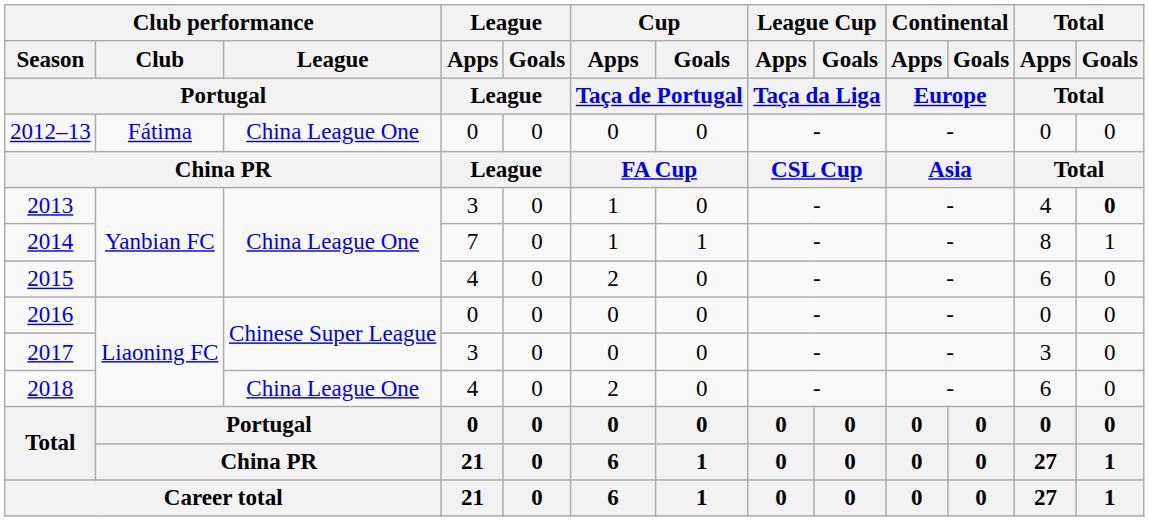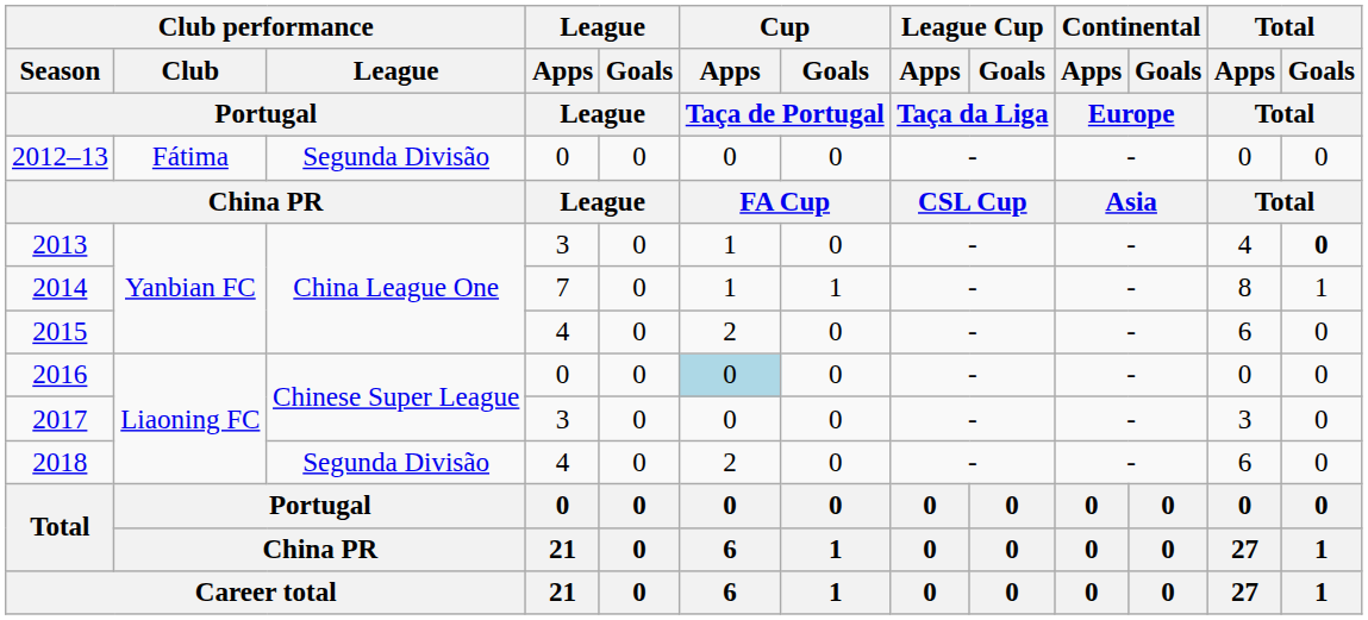 <table class="wikitable" style="text-align:center">
 <tr>
 <th colspan=3>Club performance</th>
 <th colspan=2>League</th>
 <th colspan=2>Cup</th>
 <th colspan=2>League Cup</th>
 <th colspan=2>Continental</th>
 <th colspan=2>Total</th>
 </tr>
 <tr>
 <th>Season</th>
 <th>Club</th>
 <th>League</th>
 <th>Apps</th>
 <th>Goals</th>
 <th>Apps</th>
 <th>Goals</th>
 <th>Apps</th>
 <th>Goals</th>
 <th>Apps</th>
 <th>Goals</th>
 <th>Apps</th>
 <th>Goals</th>
 </tr>
 <tr>
 <th colspan=3>Portugal</th>
 <th colspan=2>League</th>
 <th colspan=2><a href='#'>Taça de Portugal</a></th>
 <th colspan=2><a href='#'>Taça da Liga</a></th>
 <th colspan=2><a href='#'>Europe</a></th>
 <th colspan=2>Total</th>
 </tr>
 <tr>
 <td><a href='#'>2012–13</a></td>
 <td><a href='#'>Fátima</a></td>
-<td rowspan="1"><a href='#'>China League One</a></td>
+<td><a href='#'>Segunda Divisão</a></td>
 <td>0</td>
 <td>0</td>
 <td>0</td>
 <td>0</td>
 <td colspan="2">-</td>
 <td colspan="2">-</td>
 <td>0</td>
 <td>0</td>
 </tr>
 <tr>
 <th colspan=3>China PR</th>
 <th colspan=2>League</th>
 <th colspan=2><a href='#'>FA Cup</a></th>
 <th colspan=2><a href='#'>CSL Cup</a></th>
 <th colspan=2><a href='#'>Asia</a></th>
 <th colspan=2>Total</th>
 </tr>
 <tr>
 <td><a href='#'>2013</a></td>
 <td rowspan="3"><a href='#'>Yanbian FC</a></td>
 <td rowspan="3"><a href='#'>China League One</a></td>
 <td>3</td>
 <td>0</td>
 <td>1</td>
 <td>0</td>
 <td colspan="2">-</td>
 <td colspan="2">-</td>
 <td>4</td>
 <td><strong>0</strong></td>
 </tr>
 <tr>
 <td><a href='#'>2014</a></td>
 <td>7</td>
 <td>0</td>
 <td>1</td>
 <td>1</td>
 <td colspan="2">-</td>
 <td colspan="2">-</td>
 <td>8</td>
 <td>1</td>
 </tr>
 <tr>
 <td><a href='#'>2015</a></td>
 <td>4</td>
 <td>0</td>
 <td>2</td>
 <td>0</td>
 <td colspan="2">-</td>
 <td colspan="2">-</td>
 <td>6</td>
 <td>0</td>
 </tr>
 <tr>
 <td><a href='#'>2016</a></td>
 <td rowspan="3"><a href='#'>Liaoning FC</a></td>
 <td rowspan="2"><a href='#'>Chinese Super League</a></td>
 <td>0</td>
 <td>0</td>
-<td>0</td>
+<td style="background: lightblue;">0</td>
 <td>0</td>
 <td colspan="2">-</td>
 <td colspan="2">-</td>
 <td>0</td>
 <td>0</td>
 </tr>
 <tr>
 <td><a href='#'>2017</a></td>
 <td>3</td>
 <td>0</td>
 <td>0</td>
 <td>0</td>
 <td colspan="2">-</td>
 <td colspan="2">-</td>
 <td>3</td>
 <td>0</td>
 </tr>
 <tr>
 <td><a href='#'>2018</a></td>
-<td rowspan="1"><a href='#'>China League One</a></td>
+<td><a href='#'>Segunda Divisão</a></td>
 <td>4</td>
 <td>0</td>
 <td>2</td>
 <td>0</td>
 <td colspan="2">-</td>
 <td colspan="2">-</td>
 <td>6</td>
 <td>0</td>
 </tr>
 <tr>
 <th rowspan=2>Total</th>
 <th colspan=2>Portugal</th>
 <th>0</th>
 <th>0</th>
 <th>0</th>
 <th>0</th>
 <th>0</th>
 <th>0</th>
 <th>0</th>
 <th>0</th>
 <th>0</th>
 <th>0</th>
 </tr>
 <tr>
 <th colspan=2>China PR</th>
 <th>21</th>
 <th>0</th>
 <th>6</th>
 <th>1</th>
 <th>0</th>
 <th>0</th>
 <th>0</th>
 <th>0</th>
 <th>27</th>
 <th>1</th>
 </tr>
 <tr>
 <th colspan=3>Career total</th>
 <th>21</th>
 <th>0</th>
 <th>6</th>
 <th>1</th>
 <th>0</th>
 <th>0</th>
 <th>0</th>
 <th>0</th>
 <th>27</th>
 <th>1</th>
 </tr>
 </table>
